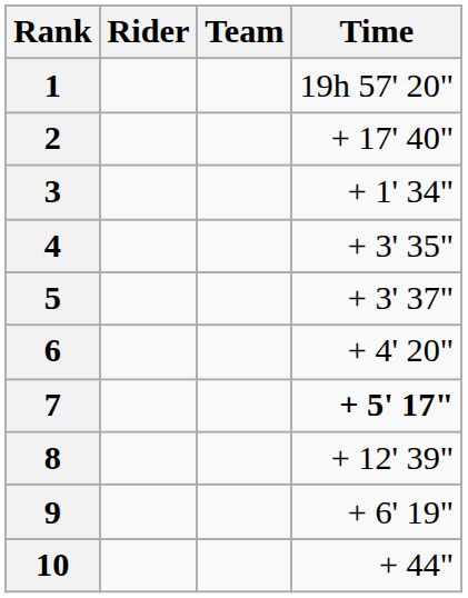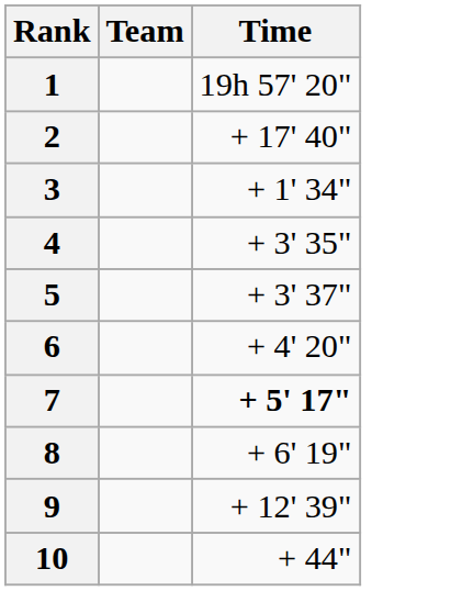 <table class="wikitable" margin-bottom:0;">
 <tr>
 <th scope="col">Rank</th>
-<th scope="col">Rider</th>
 <th scope="col">Team</th>
 <th scope="col">Time</th>
 </tr>
 <tr>
 <th scope="row">1</th>
-<td> </td>
 <td></td>
 <td align="right">19h 57' 20"</td>
 </tr>
 <tr>
 <th scope="row">2</th>
 <td></td>
-<td></td>
 <td align="right">+ 17' 40"</td>
 </tr>
 <tr>
 <th scope="row">3</th>
-<td></td>
 <td></td>
 <td align="right">+ 1' 34"</td>
 </tr>
 <tr>
 <th scope="row">4</th>
 <td></td>
-<td></td>
 <td align="right">+ 3' 35"</td>
 </tr>
 <tr>
 <th scope="row">5</th>
-<td></td>
 <td></td>
 <td align="right">+ 3' 37"</td>
 </tr>
 <tr>
 <th scope="row">6</th>
 <td></td>
-<td></td>
 <td align="right">+ 4' 20"</td>
 </tr>
 <tr>
 <th scope="row">7</th>
-<td></td>
 <td></td>
 <td align="right"><strong>+ 5' 17"</strong></td>
 </tr>
 <tr>
 <th scope="row">8</th>
 <td></td>
+<td align="right">+ 6' 19"</td>
+</tr>
+<tr>
+<th scope="row">9</th>
 <td></td>
 <td align="right">+ 12' 39"</td>
 </tr>
 <tr>
-<th scope="row">9</th>
-<td></td>
-<td></td>
-<td align="right">+ 6' 19"</td>
-</tr>
-<tr>
 <th scope="row">10</th>
-<td></td>
 <td></td>
 <td align="right">+ 44"</td>
 </tr>
 </table>
